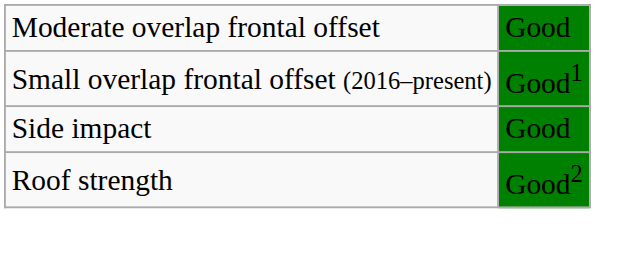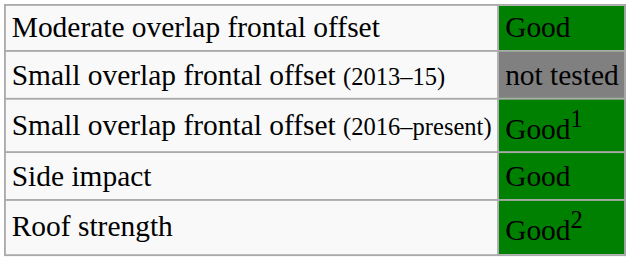 <table class="wikitable">
 <tr>
 <td>Moderate overlap frontal offset</td>
 <td style="background: green">Good</td>
+</tr>
+<tr>
+<td>Small overlap frontal offset <small>(2013–15)</small></td>
+<td style="background:gray;">not tested</td>
 </tr>
 <tr>
 <td>Small overlap frontal offset <small>(2016–present)</small></td>
 <td style="background: green">Good<sup>1</sup></td>
 </tr>
 <tr>
 <td>Side impact</td>
 <td style="background: green">Good</td>
 </tr>
 <tr>
 <td>Roof strength</td>
 <td style="background: green">Good<sup>2</sup></td>
 </tr>
 </table>
